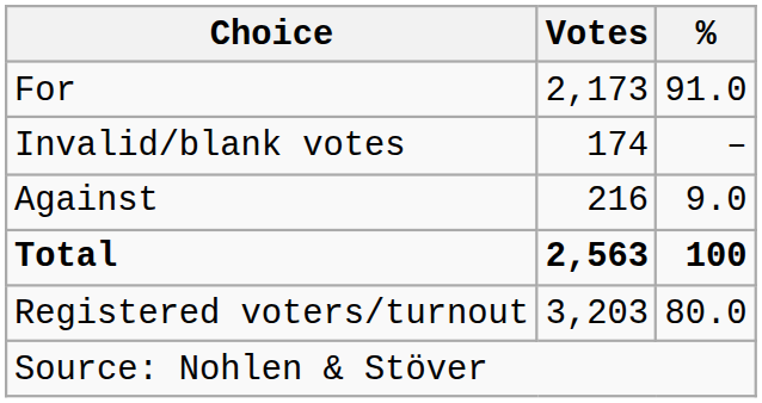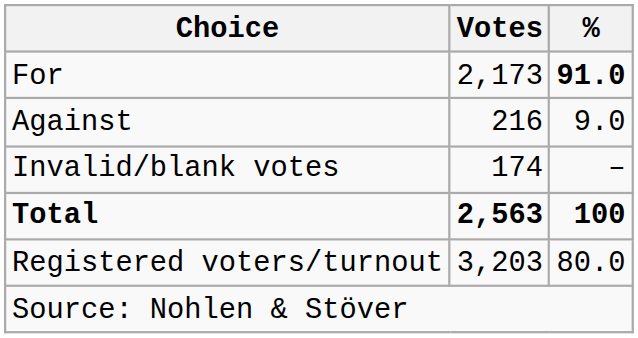 <table class=wikitable style=text-align:right>
 <tr>
 <th>Choice</th>
 <th>Votes</th>
 <th>%</th>
 </tr>
 <tr>
 <td align=left>For</td>
 <td>2,173</td>
-<td>91.0</td>
+<td><strong>91.0</strong></td>
+</tr>
+<tr>
+<td align=left>Against</td>
+<td>216</td>
+<td>9.0</td>
 </tr>
 <tr>
 <td align=left>Invalid/blank votes</td>
 <td>174</td>
 <td>–</td>
-</tr>
-<tr>
-<td align=left>Against</td>
-<td>216</td>
-<td>9.0</td>
 </tr>
 <tr>
 <td align=left><strong>Total</strong></td>
 <td><strong>2,563</strong></td>
 <td><strong>100</strong></td>
 </tr>
 <tr>
 <td align=left>Registered voters/turnout</td>
 <td>3,203</td>
 <td>80.0</td>
 </tr>
 <tr>
 <td align=left colspan=3>Source: Nohlen & Stöver</td>
 </tr>
 </table>
